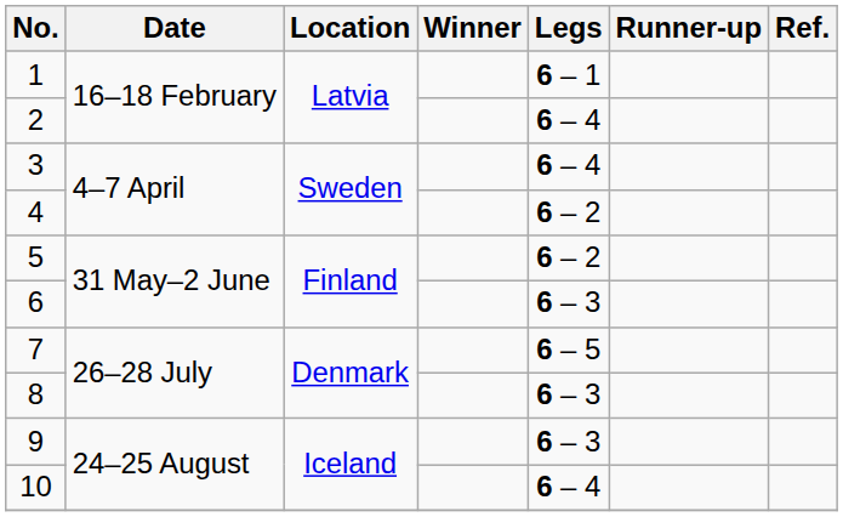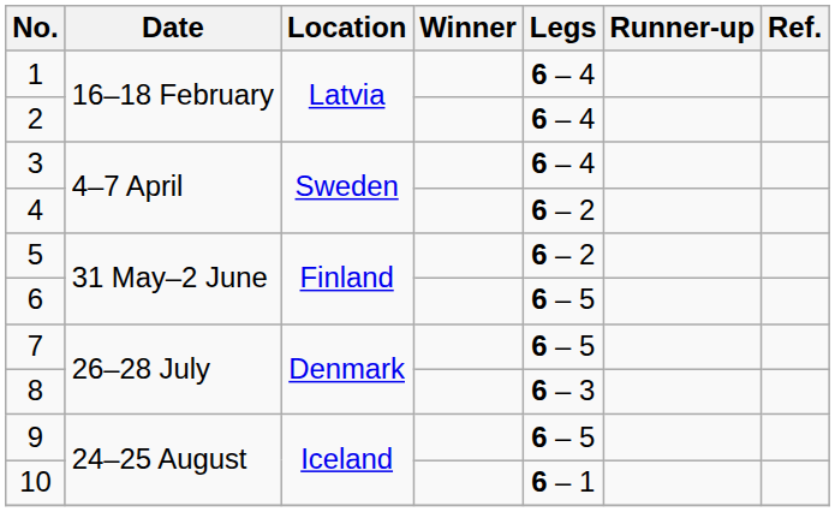 <table class="wikitable">
 <tr>
 <th>No.</th>
 <th>Date</th>
 <th>Location</th>
 <th>Winner</th>
 <th>Legs</th>
 <th>Runner-up</th>
 <th>Ref.</th>
 </tr>
 <tr>
 <td align=center>1</td>
 <td align=left nowrap rowspan="2">16–18 February</td>
 <td align="center" rowspan="2"> <a href='#'>Latvia</a></td>
 <td align="right"></td>
-<td align="center"><strong>6</strong> – 1</td>
+<td align="center"><strong>6</strong> – 4</td>
 <td></td>
 <td align="center"></td>
 </tr>
 <tr>
 <td align=center>2</td>
 <td align="right"></td>
 <td align="center"><strong>6</strong> – 4</td>
 <td></td>
 <td align="center"></td>
 </tr>
 <tr>
 <td align=center>3</td>
 <td align=left nowrap rowspan="2">4–7 April</td>
 <td align="center" rowspan="2"> <a href='#'>Sweden</a></td>
 <td align="right"></td>
 <td align="center"><strong>6</strong> – 4</td>
 <td></td>
 <td align="center"></td>
 </tr>
 <tr>
 <td align=center>4</td>
 <td align="right"></td>
 <td align="center"><strong>6</strong> – 2</td>
 <td></td>
 <td align="center"></td>
 </tr>
 <tr>
 <td align=center>5</td>
 <td align=left nowrap rowspan="2">31 May–2 June</td>
 <td align="center" rowspan="2"> <a href='#'>Finland</a></td>
 <td align="right"></td>
 <td align="center"><strong>6</strong> – 2</td>
 <td></td>
 <td align="center"></td>
 </tr>
 <tr>
 <td align=center>6</td>
 <td align="right"></td>
-<td align="center"><strong>6</strong> – 3</td>
+<td align="center"><strong>6</strong> – 5</td>
 <td></td>
 <td align="center"></td>
 </tr>
 <tr>
 <td align=center>7</td>
 <td align=left nowrap rowspan="2">26–28 July</td>
 <td align="center" rowspan="2"> <a href='#'>Denmark</a></td>
 <td align="right"></td>
 <td align="center"><strong>6</strong> – 5</td>
 <td></td>
 <td align="center"></td>
 </tr>
 <tr>
 <td align=center>8</td>
 <td align="right"></td>
 <td align="center"><strong>6</strong> – 3</td>
 <td></td>
 <td align="center"></td>
 </tr>
 <tr>
 <td align=center>9</td>
 <td align=left nowrap rowspan="2">24–25 August</td>
 <td align="center" rowspan="2"> <a href='#'>Iceland</a></td>
 <td align="right"></td>
-<td align="center"><strong>6</strong> – 3</td>
+<td align="center"><strong>6</strong> – 5</td>
 <td></td>
 <td align="center"></td>
 </tr>
 <tr>
 <td align=center>10</td>
 <td align="right"></td>
-<td align="center"><strong>6</strong> – 4</td>
+<td align="center"><strong>6</strong> – 1</td>
 <td></td>
 <td align="center"></td>
 </tr>
 <tr>
 </tr>
 </table>
